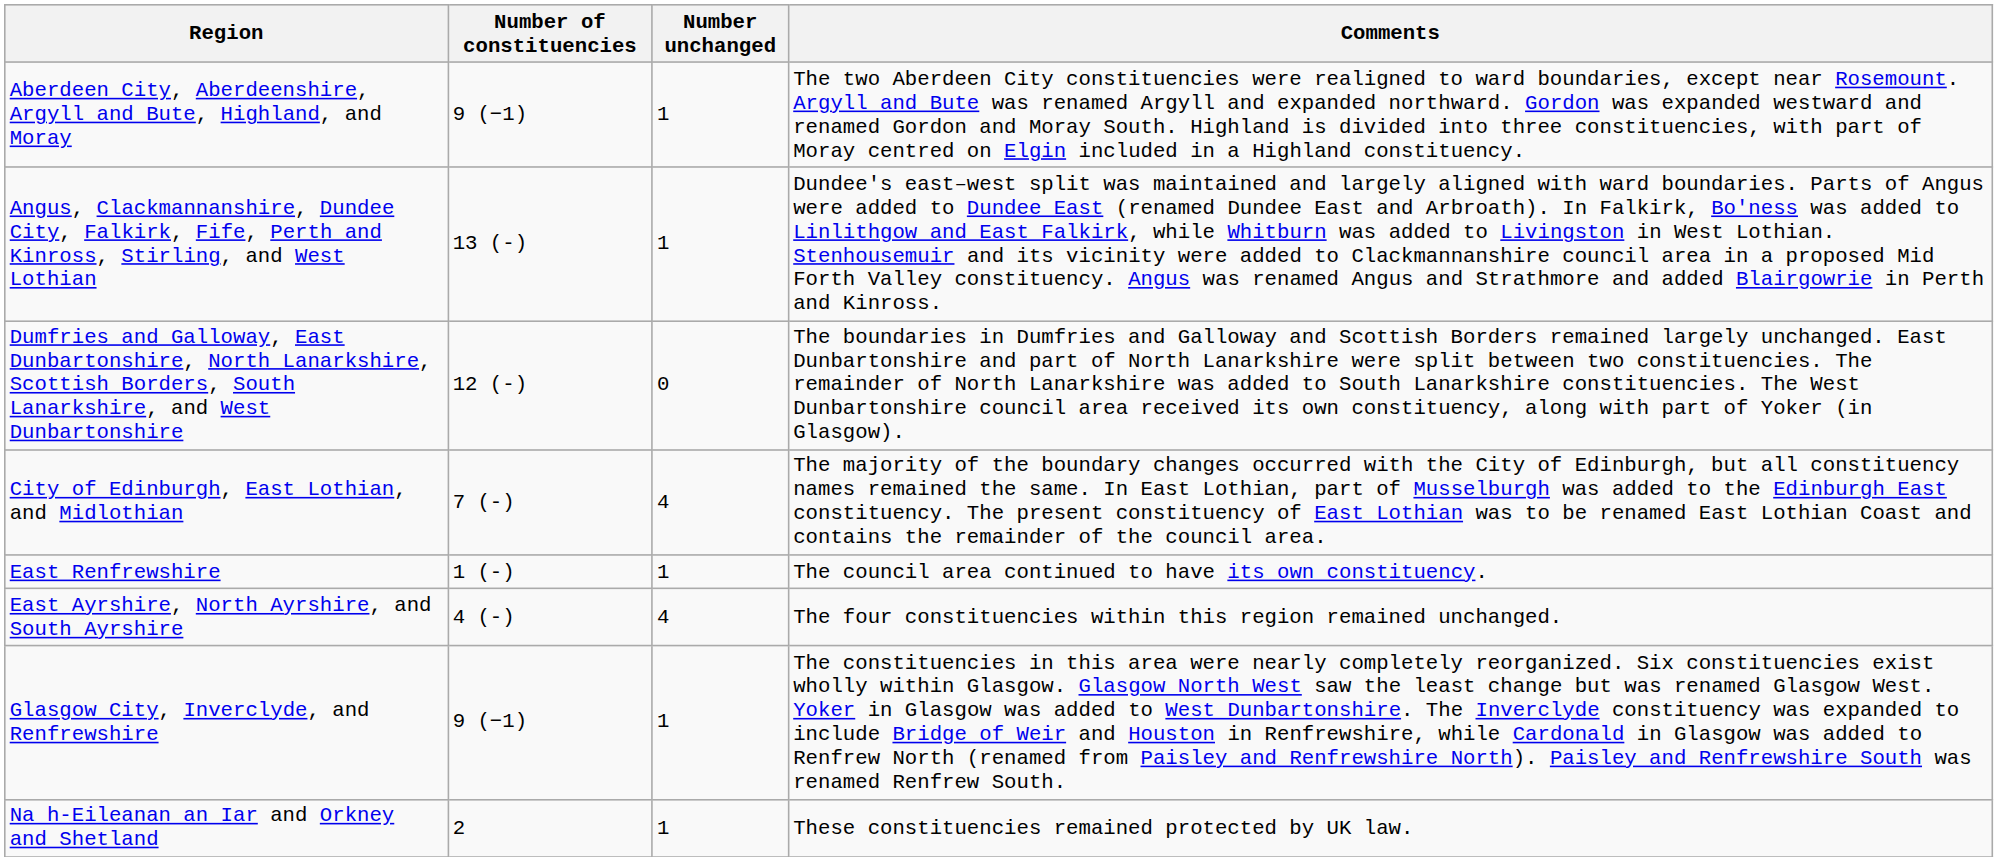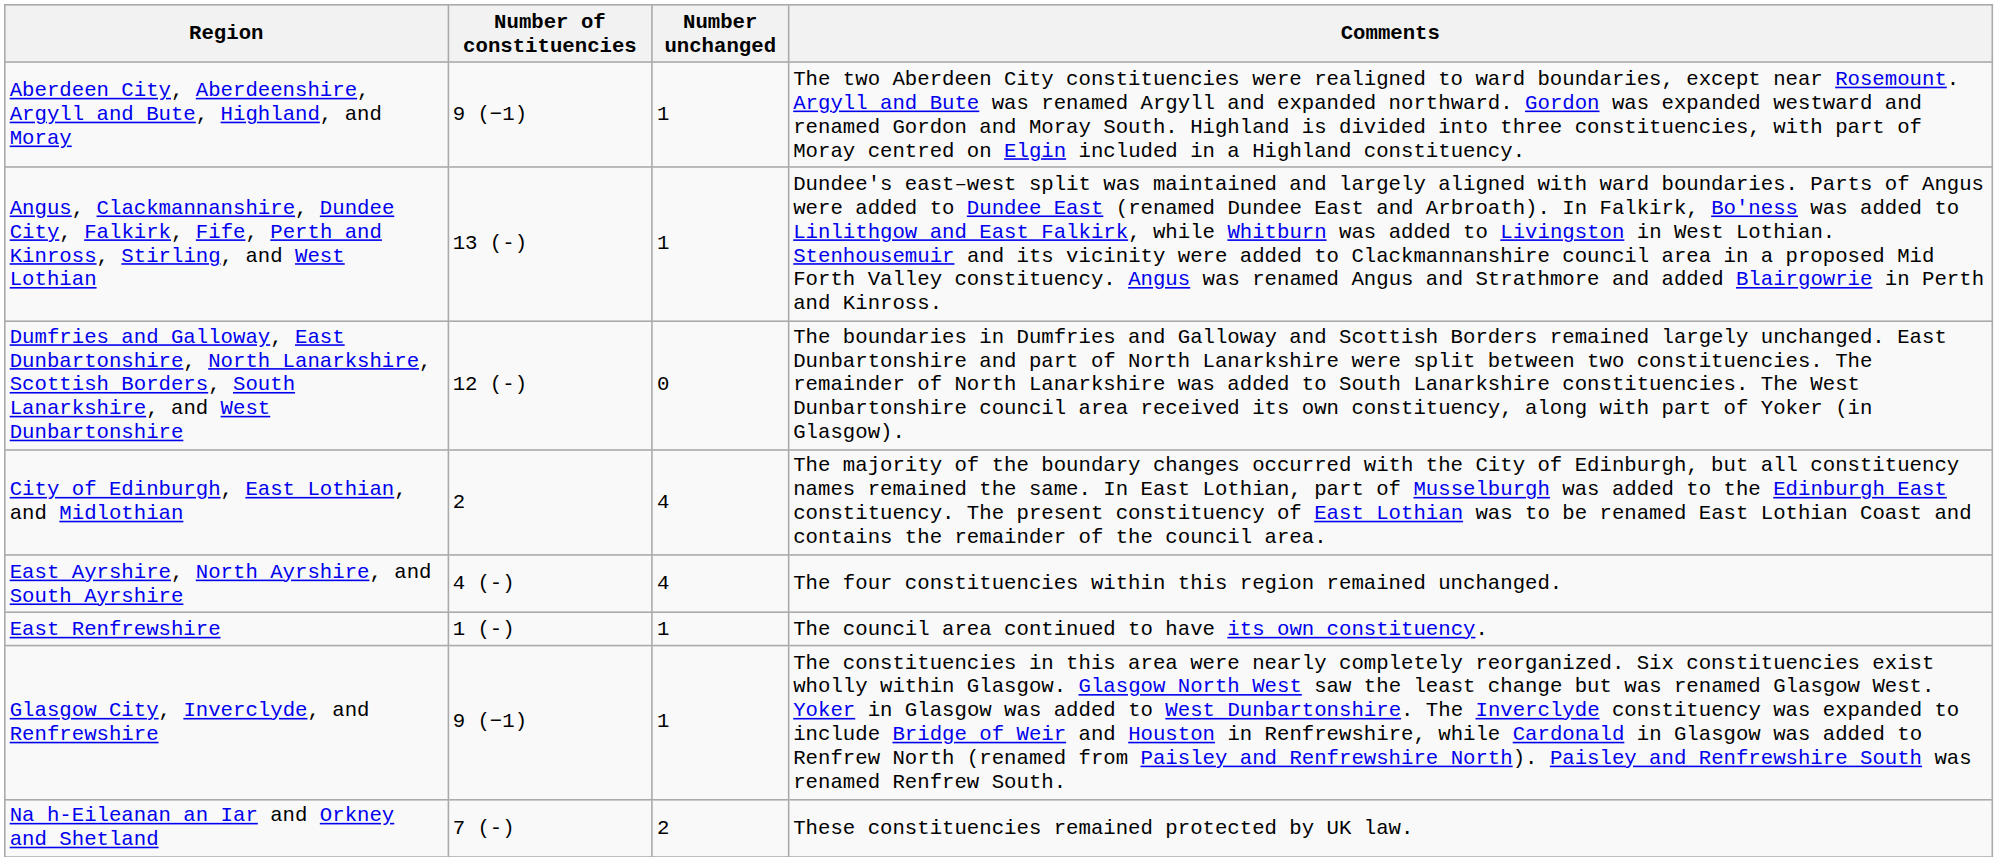 <table class="wikitable">
 <tr>
 <th>Region</th>
 <th>Number of constituencies</th>
 <th>Number unchanged</th>
 <th>Comments</th>
 </tr>
 <tr>
 <td><a href='#'>Aberdeen City</a>, <a href='#'>Aberdeenshire</a>, <a href='#'>Argyll and Bute</a>, <a href='#'>Highland</a>, and <a href='#'>Moray</a></td>
 <td>9 (−1)</td>
 <td>1</td>
 <td>The two Aberdeen City constituencies were realigned to ward boundaries, except near <a href='#'>Rosemount</a>. <a href='#'>Argyll and Bute</a> was renamed Argyll and expanded northward. <a href='#'>Gordon</a> was expanded westward and renamed Gordon and Moray South. Highland is divided into three constituencies, with part of Moray centred on <a href='#'>Elgin</a> included in a Highland constituency.</td>
 </tr>
 <tr>
 <td><a href='#'>Angus</a>, <a href='#'>Clackmannanshire</a>, <a href='#'>Dundee City</a>, <a href='#'>Falkirk</a>, <a href='#'>Fife</a>, <a href='#'>Perth and Kinross</a>, <a href='#'>Stirling</a>, and <a href='#'>West Lothian</a></td>
 <td>13 (-)</td>
 <td>1</td>
 <td>Dundee's east–west split was maintained and largely aligned with ward boundaries. Parts of Angus were added to <a href='#'>Dundee East</a> (renamed Dundee East and Arbroath). In Falkirk, <a href='#'>Bo'ness</a> was added to <a href='#'>Linlithgow and East Falkirk</a>, while <a href='#'>Whitburn</a> was added to <a href='#'>Livingston</a> in West Lothian. <a href='#'>Stenhousemuir</a> and its vicinity were added to Clackmannanshire council area in a proposed Mid Forth Valley constituency. <a href='#'>Angus</a> was renamed Angus and Strathmore and added <a href='#'>Blairgowrie</a> in Perth and Kinross.</td>
 </tr>
 <tr>
 <td><a href='#'>Dumfries and Galloway</a>, <a href='#'>East Dunbartonshire</a>, <a href='#'>North Lanarkshire</a>, <a href='#'>Scottish Borders</a>, <a href='#'>South Lanarkshire</a>, and <a href='#'>West Dunbartonshire</a></td>
 <td>12 (-)</td>
 <td>0</td>
 <td>The boundaries in Dumfries and Galloway and Scottish Borders remained largely unchanged. East Dunbartonshire and part of North Lanarkshire were split between two constituencies. The remainder of North Lanarkshire was added to South Lanarkshire constituencies. The West Dunbartonshire council area received its own constituency, along with part of Yoker (in Glasgow).</td>
 </tr>
 <tr>
 <td><a href='#'>City of Edinburgh</a>, <a href='#'>East Lothian</a>, and <a href='#'>Midlothian</a></td>
-<td>7 (-)</td>
+<td>2</td>
 <td>4</td>
 <td>The majority of the boundary changes occurred with the City of Edinburgh, but all constituency names remained the same. In East Lothian, part of <a href='#'>Musselburgh</a> was added to the <a href='#'>Edinburgh East</a> constituency. The present constituency of <a href='#'>East Lothian</a> was to be renamed East Lothian Coast and contains the remainder of the council area.</td>
+</tr>
+<tr>
+<td><a href='#'>East Ayrshire</a>, <a href='#'>North Ayrshire</a>, and <a href='#'>South Ayrshire</a></td>
+<td>4 (-)</td>
+<td>4</td>
+<td>The four constituencies within this region remained unchanged.</td>
 </tr>
 <tr>
 <td><a href='#'>East Renfrewshire</a></td>
 <td>1 (-)</td>
 <td>1</td>
 <td>The council area continued to have <a href='#'>its own constituency</a>.</td>
-</tr>
-<tr>
-<td><a href='#'>East Ayrshire</a>, <a href='#'>North Ayrshire</a>, and <a href='#'>South Ayrshire</a></td>
-<td>4 (-)</td>
-<td>4</td>
-<td>The four constituencies within this region remained unchanged.</td>
 </tr>
 <tr>
 <td><a href='#'>Glasgow City</a>, <a href='#'>Inverclyde</a>, and <a href='#'>Renfrewshire</a></td>
 <td>9 (−1)</td>
 <td>1</td>
 <td>The constituencies in this area were nearly completely reorganized. Six constituencies exist wholly within Glasgow. <a href='#'>Glasgow North West</a> saw the least change but was renamed Glasgow West. <a href='#'>Yoker</a> in Glasgow was added to <a href='#'>West Dunbartonshire</a>. The <a href='#'>Inverclyde</a> constituency was expanded to include <a href='#'>Bridge of Weir</a> and <a href='#'>Houston</a> in Renfrewshire, while <a href='#'>Cardonald</a> in Glasgow was added to Renfrew North (renamed from <a href='#'>Paisley and Renfrewshire North</a>). <a href='#'>Paisley and Renfrewshire South</a> was renamed Renfrew South.</td>
 </tr>
 <tr>
 <td><a href='#'>Na h-Eileanan an Iar</a> and <a href='#'>Orkney and Shetland</a></td>
+<td>7 (-)</td>
 <td>2</td>
-<td>1</td>
 <td>These constituencies remained protected by UK law.</td>
 </tr>
 </table>
